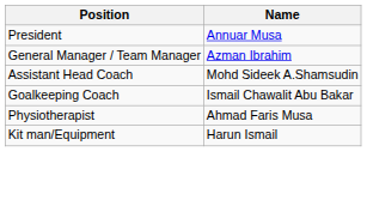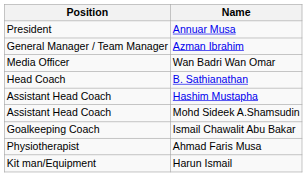 <table class="wikitable">
 <tr>
 <th>Position</th>
 <th>Name</th>
 </tr>
 <tr>
 <td>President</td>
 <td>  <a href='#'>Annuar Musa</a></td>
 </tr>
 <tr>
 <td>General Manager / Team Manager</td>
 <td>  <a href='#'>Azman Ibrahim</a></td>
+</tr>
+<tr>
+<td>Media Officer</td>
+<td>  Wan Badri Wan Omar</td>
+</tr>
+<tr>
+<td>Head Coach</td>
+<td>  <a href='#'>B. Sathianathan</a></td>
+</tr>
+<tr>
+<td>Assistant Head Coach</td>
+<td>  <a href='#'>Hashim Mustapha</a></td>
 </tr>
 <tr>
 <td>Assistant Head Coach</td>
 <td>  Mohd Sideek A.Shamsudin</td>
 </tr>
 <tr>
 <td>Goalkeeping Coach</td>
 <td>  Ismail Chawalit Abu Bakar</td>
 </tr>
 <tr>
 <td>Physiotherapist</td>
 <td> Ahmad Faris Musa</td>
 </tr>
 <tr>
 <td>Kit man/Equipment</td>
 <td>  Harun Ismail</td>
 </tr>
 </table>
